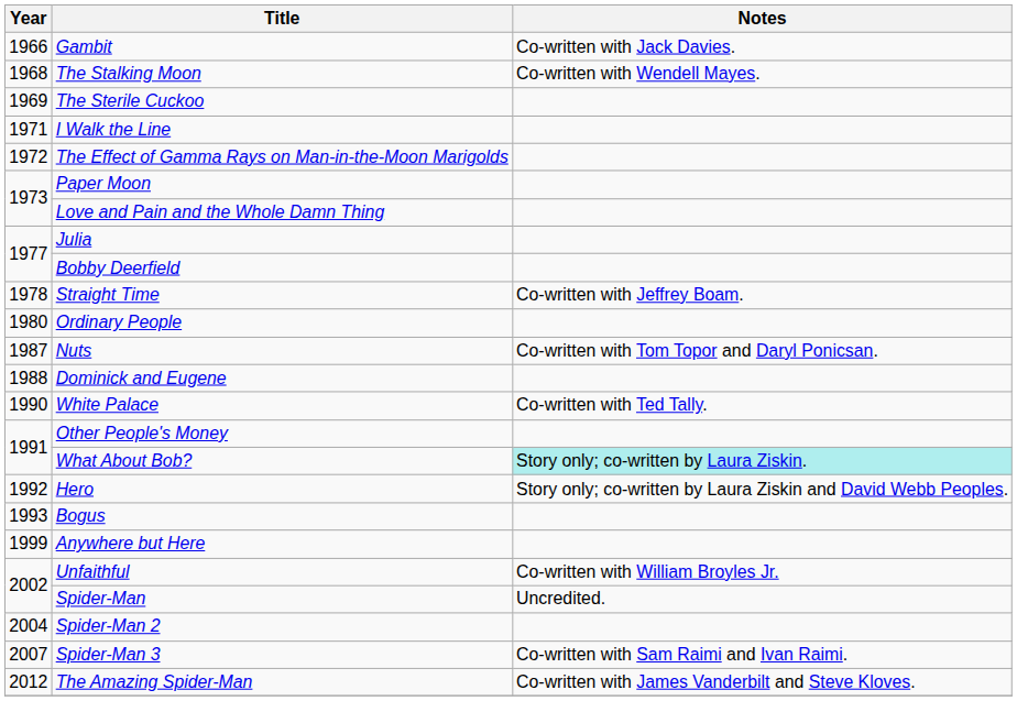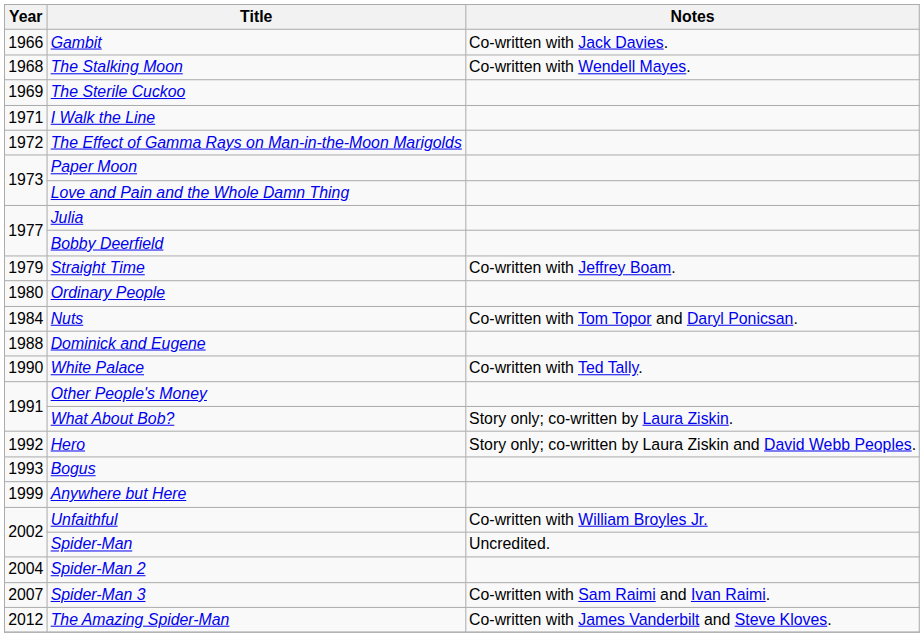 <table class="wikitable sortable" border="1">
 <tr>
 <th scope="col">Year</th>
 <th scope="col">Title</th>
 <th scope="col" class="unsortable">Notes</th>
 </tr>
 <tr>
 <td>1966</td>
 <td><em><a href='#'>Gambit</a></em></td>
 <td>Co-written with <a href='#'>Jack Davies</a>.</td>
 </tr>
 <tr>
 <td>1968</td>
 <td><em><a href='#'>The Stalking Moon</a></em></td>
 <td>Co-written with <a href='#'>Wendell Mayes</a>.</td>
 </tr>
 <tr>
 <td>1969</td>
 <td><em><a href='#'>The Sterile Cuckoo</a></em></td>
 <td></td>
 </tr>
 <tr>
 <td>1971</td>
 <td><em><a href='#'>I Walk the Line</a></em></td>
 <td></td>
 </tr>
 <tr>
 <td>1972</td>
 <td><em><a href='#'>The Effect of Gamma Rays on Man-in-the-Moon Marigolds</a></em></td>
 <td></td>
 </tr>
 <tr>
 <td rowspan="2">1973</td>
 <td><em><a href='#'>Paper Moon</a></em></td>
 <td></td>
 </tr>
 <tr>
 <td><em><a href='#'>Love and Pain and the Whole Damn Thing</a></em></td>
 <td></td>
 </tr>
 <tr>
 <td rowspan="2">1977</td>
 <td><em><a href='#'>Julia</a></em></td>
 <td></td>
 </tr>
 <tr>
 <td><em><a href='#'>Bobby Deerfield</a></em></td>
 <td></td>
 </tr>
 <tr>
-<td>1978</td>
+<td>1979</td>
 <td><em><a href='#'>Straight Time</a></em></td>
 <td>Co-written with <a href='#'>Jeffrey Boam</a>.</td>
 </tr>
 <tr>
 <td>1980</td>
 <td><em><a href='#'>Ordinary People</a></em></td>
 <td></td>
 </tr>
 <tr>
-<td>1987</td>
+<td>1984</td>
 <td><em><a href='#'>Nuts</a></em></td>
 <td>Co-written with <a href='#'>Tom Topor</a> and <a href='#'>Daryl Ponicsan</a>.</td>
 </tr>
 <tr>
 <td>1988</td>
 <td><em><a href='#'>Dominick and Eugene</a></em></td>
 <td></td>
 </tr>
 <tr>
 <td>1990</td>
 <td><em><a href='#'>White Palace</a></em></td>
 <td>Co-written with <a href='#'>Ted Tally</a>.</td>
 </tr>
 <tr>
 <td rowspan="2">1991</td>
 <td><em><a href='#'>Other People's Money</a></em></td>
 <td></td>
 </tr>
 <tr>
 <td><em><a href='#'>What About Bob?</a></em></td>
-<td style="background: paleturquoise;">Story only; co-written by <a href='#'>Laura Ziskin</a>.</td>
+<td>Story only; co-written by <a href='#'>Laura Ziskin</a>.</td>
 </tr>
 <tr>
 <td>1992</td>
 <td><em><a href='#'>Hero</a></em></td>
 <td>Story only; co-written by Laura Ziskin and <a href='#'>David Webb Peoples</a>.</td>
 </tr>
 <tr>
 <td>1993</td>
 <td><em><a href='#'>Bogus</a></em></td>
 <td></td>
 </tr>
 <tr>
 <td>1999</td>
 <td><em><a href='#'>Anywhere but Here</a></em></td>
 <td></td>
 </tr>
 <tr>
 <td rowspan="2">2002</td>
 <td><em><a href='#'>Unfaithful</a></em></td>
 <td>Co-written with <a href='#'>William Broyles Jr.</a></td>
 </tr>
 <tr>
 <td><em><a href='#'>Spider-Man</a></em></td>
 <td>Uncredited.</td>
 </tr>
 <tr>
 <td>2004</td>
 <td><em><a href='#'>Spider-Man 2</a></em></td>
 <td></td>
 </tr>
 <tr>
 <td>2007</td>
 <td><em><a href='#'>Spider-Man 3</a></em></td>
 <td>Co-written with <a href='#'>Sam Raimi</a> and <a href='#'>Ivan Raimi</a>.</td>
 </tr>
 <tr>
 <td>2012</td>
 <td><em><a href='#'>The Amazing Spider-Man</a></em></td>
 <td>Co-written with <a href='#'>James Vanderbilt</a> and <a href='#'>Steve Kloves</a>.</td>
 </tr>
 <tr>
 </tr>
 </table>
